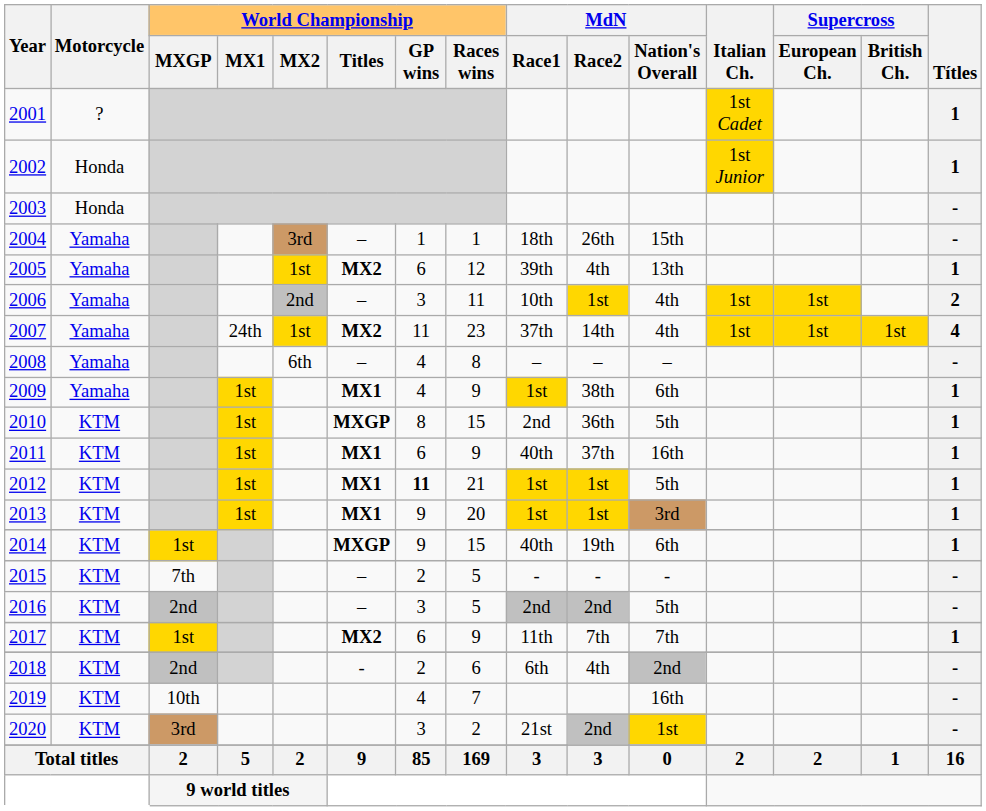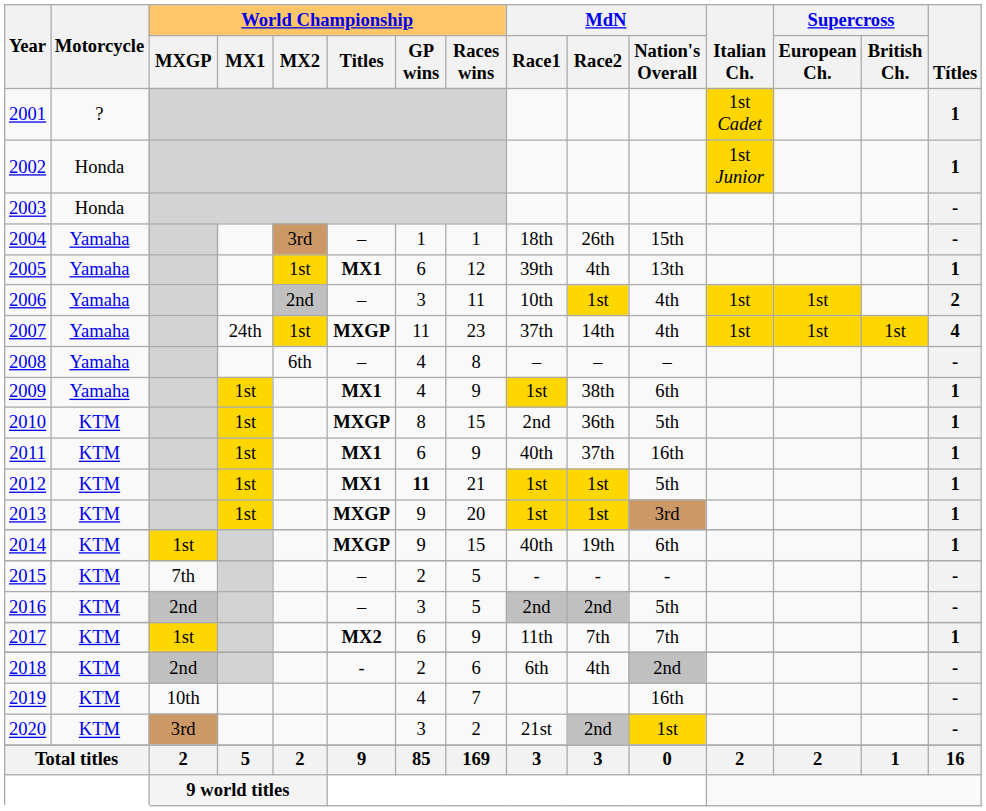 <table class="wikitable" width=60% style="font-size:90%; text-align:center;">
 <tr>
 <th rowspan=2 valign=middle>Year</th>
 <th rowspan=2 valign=middle>Motorcycle</th>
 <th style="background-color:#FFC569" colspan=6><a href='#'>World Championship</a></th>
 <th colspan=3><a href='#'>MdN</a></th>
 <th width=90 rowspan=2 valign=bottom>Italian Ch.</th>
 <th colspan=2><a href='#'>Supercross</a></th>
 <th rowspan=2 valign=bottom>Títles</th>
 </tr>
 <tr>
 <th width=75>MXGP</th>
 <th width=75>MX1</th>
 <th width=75>MX2</th>
 <th width=70>Titles</th>
 <th width=70>GP wins</th>
 <th width=70>Races wins</th>
 <th width=70>Race1</th>
 <th width=70>Race2</th>
 <th width=70>Nation's Overall</th>
 <th width=70>European Ch.</th>
 <th width=70>British Ch.</th>
 </tr>
 <tr>
 <td><a href='#'>2001</a></td>
 <td>?</td>
 <td style="background:lightgrey;" colspan=6></td>
 <td></td>
 <td></td>
 <td></td>
 <td style="background:gold;">1st <em>Cadet</em></td>
 <td></td>
 <td></td>
 <th>1</th>
 </tr>
 <tr>
 <td><a href='#'>2002</a></td>
 <td>Honda</td>
 <td style="background:lightgrey;" colspan=6></td>
 <td></td>
 <td></td>
 <td></td>
 <td style="background:gold;">1st <em>Junior</em></td>
 <td></td>
 <td></td>
 <th>1</th>
 </tr>
 <tr>
 <td><a href='#'>2003</a></td>
 <td>Honda</td>
 <td style="background:lightgrey;" colspan=6></td>
 <td></td>
 <td></td>
 <td></td>
 <td></td>
 <td></td>
 <td></td>
 <th>-</th>
 </tr>
 <tr>
 <td><a href='#'>2004</a></td>
 <td><a href='#'>Yamaha</a></td>
 <td style="background:lightgrey;"></td>
 <td></td>
 <td style="background:#cc9966;">3rd</td>
 <td>–</td>
 <td>1</td>
 <td>1</td>
 <td>18th</td>
 <td>26th</td>
 <td>15th</td>
 <td></td>
 <td></td>
 <td></td>
 <th>-</th>
 </tr>
 <tr>
 <td><a href='#'>2005</a></td>
 <td><a href='#'>Yamaha</a></td>
 <td style="background:lightgrey;"></td>
 <td></td>
 <td style="background:gold;">1st</td>
-<td><strong>MX2</strong></td>
+<td><strong>MX1</strong></td>
 <td>6</td>
 <td>12</td>
 <td>39th</td>
 <td>4th</td>
 <td>13th</td>
 <td></td>
 <td></td>
 <td></td>
 <th>1</th>
 </tr>
 <tr>
 <td><a href='#'>2006</a></td>
 <td><a href='#'>Yamaha</a></td>
 <td style="background:lightgrey;"></td>
 <td></td>
 <td style="background:silver;">2nd</td>
 <td>–</td>
 <td>3</td>
 <td>11</td>
 <td>10th</td>
 <td style="background:gold;">1st</td>
 <td>4th</td>
 <td style="background:gold;">1st</td>
 <td style="background:gold;">1st</td>
 <td></td>
 <th>2</th>
 </tr>
 <tr>
 <td><a href='#'>2007</a></td>
 <td><a href='#'>Yamaha</a></td>
 <td style="background:lightgrey;"></td>
 <td>24th</td>
 <td style="background:gold;">1st</td>
-<td><strong>MX2</strong></td>
+<td><strong>MXGP</strong></td>
 <td>11</td>
 <td>23</td>
 <td>37th</td>
 <td>14th</td>
 <td>4th</td>
 <td style="background:gold;">1st</td>
 <td style="background:gold;">1st</td>
 <td style="background:gold;">1st</td>
 <th>4</th>
 </tr>
 <tr>
 <td><a href='#'>2008</a></td>
 <td><a href='#'>Yamaha</a></td>
 <td style="background:lightgrey;"></td>
 <td></td>
 <td>6th</td>
 <td>–</td>
 <td>4</td>
 <td>8</td>
 <td>–</td>
 <td>–</td>
 <td>–</td>
 <td></td>
 <td></td>
 <td></td>
 <th>-</th>
 </tr>
 <tr>
 <td><a href='#'>2009</a></td>
 <td><a href='#'>Yamaha</a></td>
 <td style="background:lightgrey;"></td>
 <td style="background:gold;">1st</td>
 <td></td>
 <td><strong>MX1</strong></td>
 <td>4</td>
 <td>9</td>
 <td style="background:gold;">1st</td>
 <td>38th</td>
 <td>6th</td>
 <td></td>
 <td></td>
 <td></td>
 <th>1</th>
 </tr>
 <tr>
 <td><a href='#'>2010</a></td>
 <td><a href='#'>KTM</a></td>
 <td style="background:lightgrey;"></td>
 <td style="background:gold;">1st</td>
 <td></td>
 <td><strong>MXGP</strong></td>
 <td>8</td>
 <td>15</td>
 <td>2nd</td>
 <td>36th</td>
 <td>5th</td>
 <td></td>
 <td></td>
 <td></td>
 <th>1</th>
 </tr>
 <tr>
 <td><a href='#'>2011</a></td>
 <td><a href='#'>KTM</a></td>
 <td style="background:lightgrey;"></td>
 <td style="background:gold;">1st</td>
 <td></td>
 <td><strong>MX1</strong></td>
 <td>6</td>
 <td>9</td>
 <td>40th</td>
 <td>37th</td>
 <td>16th</td>
 <td></td>
 <td></td>
 <td></td>
 <th>1</th>
 </tr>
 <tr>
 <td><a href='#'>2012</a></td>
 <td><a href='#'>KTM</a></td>
 <td style="background:lightgrey;"></td>
 <td style="background:gold;">1st</td>
 <td></td>
 <td><strong>MX1</strong></td>
 <td><strong>11</strong></td>
 <td>21</td>
 <td style="background:gold;">1st</td>
 <td style="background:gold;">1st</td>
 <td>5th</td>
 <td></td>
 <td></td>
 <td></td>
 <th>1</th>
 </tr>
 <tr>
 <td><a href='#'>2013</a></td>
 <td><a href='#'>KTM</a></td>
 <td style="background:lightgrey;"></td>
 <td style="background:gold;">1st</td>
 <td></td>
-<td><strong>MX1</strong></td>
+<td><strong>MXGP</strong></td>
 <td>9</td>
 <td>20</td>
 <td style="background:gold;">1st</td>
 <td style="background:gold;">1st</td>
 <td style="background:#cc9966;">3rd</td>
 <td></td>
 <td></td>
 <td></td>
 <th>1</th>
 </tr>
 <tr>
 </tr>
 <tr>
 <td><a href='#'>2014</a></td>
 <td><a href='#'>KTM</a></td>
 <td style="background:gold;">1st</td>
 <td style="background:lightgrey;"></td>
 <td></td>
 <td><strong>MXGP</strong></td>
 <td>9</td>
 <td>15</td>
 <td>40th</td>
 <td>19th</td>
 <td>6th</td>
 <td></td>
 <td></td>
 <td></td>
 <th>1</th>
 </tr>
 <tr>
 </tr>
 <tr>
 <td><a href='#'>2015</a></td>
 <td><a href='#'>KTM</a></td>
 <td>7th</td>
 <td style="background:lightgrey;"></td>
 <td></td>
 <td>–</td>
 <td>2</td>
 <td>5</td>
 <td>-</td>
 <td>-</td>
 <td>-</td>
 <td></td>
 <td></td>
 <td></td>
 <th>-</th>
 </tr>
 <tr>
 <td><a href='#'>2016</a></td>
 <td><a href='#'>KTM</a></td>
 <td style="background:silver;">2nd</td>
 <td style="background:lightgrey;"></td>
 <td></td>
 <td>–</td>
 <td>3</td>
 <td>5</td>
 <td style="background:silver;">2nd</td>
 <td style="background:silver;">2nd</td>
 <td>5th</td>
 <td></td>
 <td></td>
 <td></td>
 <th>-</th>
 </tr>
 <tr>
 </tr>
 <tr>
 <td><a href='#'>2017</a></td>
 <td><a href='#'>KTM</a></td>
 <td bgcolor=gold>1st</td>
 <td style="background:lightgrey;"></td>
 <td></td>
 <td><strong>MX2</strong></td>
 <td>6</td>
 <td>9</td>
 <td>11th</td>
 <td>7th</td>
 <td>7th</td>
 <td></td>
 <td></td>
 <td></td>
 <th>1</th>
 </tr>
 <tr>
 </tr>
 <tr>
 <td><a href='#'>2018</a></td>
 <td><a href='#'>KTM</a></td>
 <td bgcolor=silver>2nd</td>
 <td style="background:lightgrey;"></td>
 <td></td>
 <td>-</td>
 <td>2</td>
 <td>6</td>
 <td>6th</td>
 <td>4th</td>
 <td style="background:silver;">2nd</td>
 <td></td>
 <td></td>
 <td></td>
 <th>-</th>
 </tr>
 <tr>
 <td><a href='#'>2019</a></td>
 <td><a href='#'>KTM</a></td>
 <td>10th</td>
 <td></td>
 <td></td>
 <td></td>
 <td>4</td>
 <td>7</td>
 <td></td>
 <td></td>
 <td>16th</td>
 <td></td>
 <td></td>
 <td></td>
 <th>-</th>
 </tr>
 <tr>
 <td><a href='#'>2020</a></td>
 <td><a href='#'>KTM</a></td>
 <td style="background:#cc9966;">3rd</td>
 <td></td>
 <td></td>
 <td></td>
 <td>3</td>
 <td>2</td>
 <td>21st</td>
 <td style="background:silver;">2nd</td>
 <td style="background:gold;">1st</td>
 <td></td>
 <td></td>
 <td></td>
 <th>-</th>
 </tr>
 <tr>
 </tr>
 <tr>
 <th colspan=2>Total titles</th>
 <th>2</th>
 <th>5</th>
 <th>2</th>
 <th>9</th>
 <th>85</th>
 <th>169</th>
 <th>3</th>
 <th>3</th>
 <th>0</th>
 <th>2</th>
 <th>2</th>
 <th>1</th>
 <th>16</th>
 </tr>
 <tr style="background:white;" style="border-left:2px solid white;">
 <td colspan=2 style="border-bottom:2px solid white"></td>
 <td colspan=3 align=center style="background:whitesmoke;"><strong>9 world titles</strong></td>
 <td colspan=6 style="background:white;" style="border-right:2px solid white;border-bottom:2px solid white;"></td>
 </tr>
 </table>
